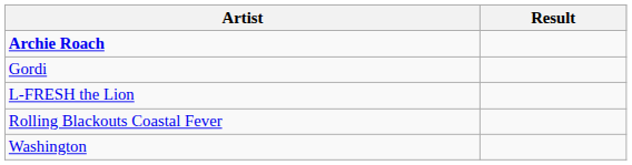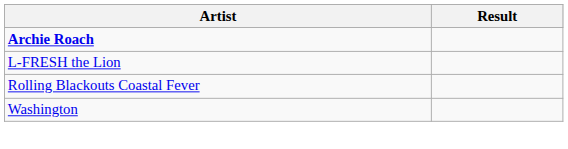 <table class="sortable wikitable">
 <tr bgcolor="#bebebe">
 <th width="19%">Artist</th>
 <th width="5%">Result</th>
 </tr>
 <tr>
 <td><strong><a href='#'>Archie Roach</a></strong></td>
-<td></td>
-</tr>
-<tr>
-<td><a href='#'>Gordi</a></td>
 <td></td>
 </tr>
 <tr>
 <td><a href='#'>L-FRESH the Lion</a></td>
 <td></td>
 </tr>
 <tr>
 <td><a href='#'>Rolling Blackouts Coastal Fever</a></td>
 <td></td>
 </tr>
 <tr>
 <td><a href='#'>Washington</a></td>
 <td></td>
 </tr>
 </table>
